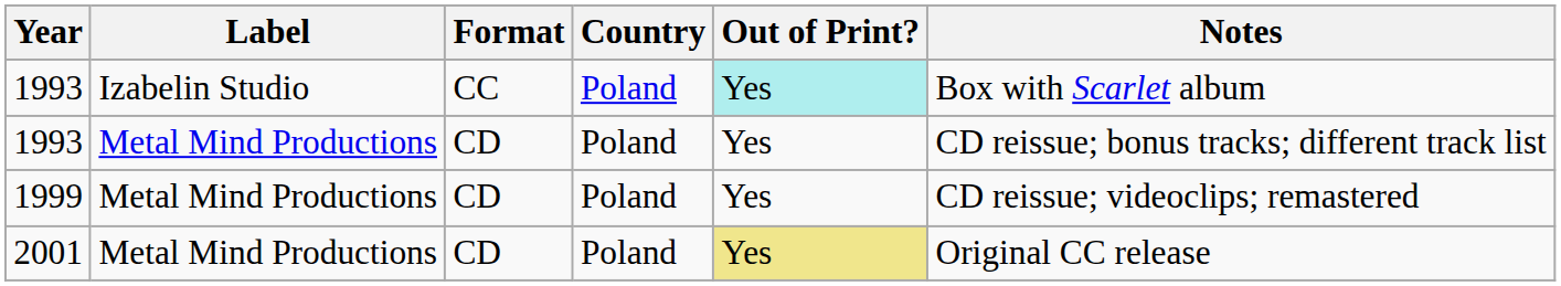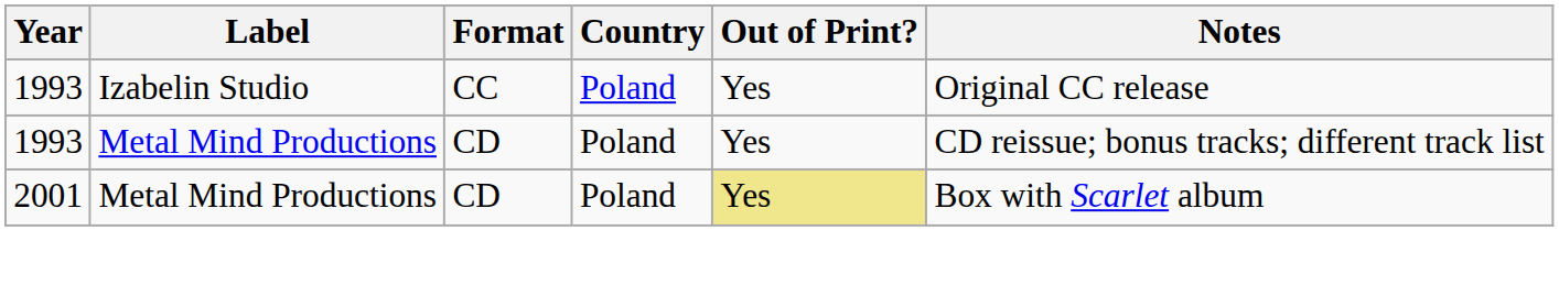 <table class="wikitable">
 <tr>
 <th>Year</th>
 <th>Label</th>
 <th>Format</th>
 <th>Country</th>
 <th>Out of Print?</th>
 <th>Notes</th>
 </tr>
 <tr>
 <td>1993</td>
 <td>Izabelin Studio</td>
 <td>CC</td>
 <td><a href='#'>Poland</a></td>
-<td style="background: paleturquoise;">Yes</td>
-<td>Box with <em><a href='#'>Scarlet</a></em> album</td>
+<td>Yes</td>
+<td>Original CC release</td>
 </tr>
 <tr>
 <td>1993</td>
 <td><a href='#'>Metal Mind Productions</a></td>
 <td>CD</td>
 <td>Poland</td>
 <td>Yes</td>
 <td>CD reissue; bonus tracks; different track list</td>
 </tr>
 <tr>
-<td>1999</td>
-<td>Metal Mind Productions</td>
-<td>CD</td>
-<td>Poland</td>
-<td>Yes</td>
-<td>CD reissue; videoclips; remastered</td>
-</tr>
-<tr>
 <td>2001</td>
 <td>Metal Mind Productions</td>
 <td>CD</td>
 <td>Poland</td>
 <td style="background: khaki;">Yes</td>
-<td>Original CC release</td>
+<td>Box with <em><a href='#'>Scarlet</a></em> album</td>
 </tr>
 </table>
